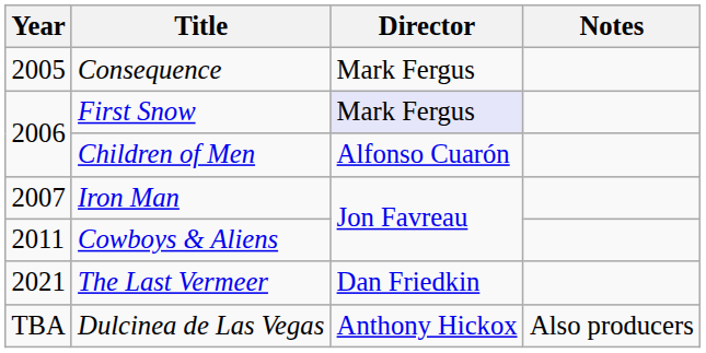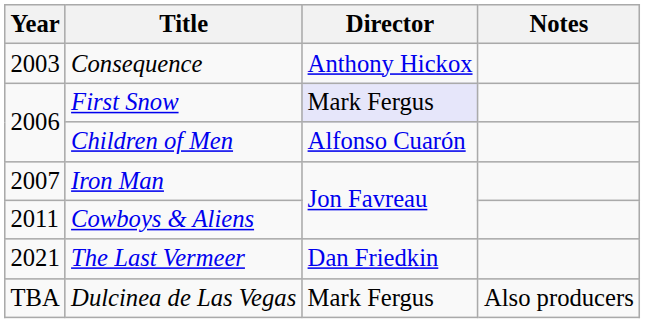 <table class="wikitable">
 <tr>
 <th>Year</th>
 <th>Title</th>
 <th>Director</th>
 <th>Notes</th>
 </tr>
 <tr>
-<td>2005</td>
+<td>2003</td>
 <td><em>Consequence</em></td>
-<td>Mark Fergus</td>
+<td><a href='#'>Anthony Hickox</a></td>
 <td></td>
 </tr>
 <tr>
 <td rowspan=2>2006</td>
 <td><em><a href='#'>First Snow</a></em></td>
 <td style="background: lavender;">Mark Fergus</td>
 <td></td>
 </tr>
 <tr>
 <td><em><a href='#'>Children of Men</a></em></td>
 <td><a href='#'>Alfonso Cuarón</a></td>
 <td></td>
 </tr>
 <tr>
 <td>2007</td>
 <td><em><a href='#'>Iron Man</a></em></td>
 <td rowspan=2><a href='#'>Jon Favreau</a></td>
 <td></td>
 </tr>
 <tr>
 <td>2011</td>
 <td><em><a href='#'>Cowboys & Aliens</a></em></td>
 <td></td>
 </tr>
 <tr>
 <td>2021</td>
 <td><em><a href='#'>The Last Vermeer</a></em></td>
 <td><a href='#'>Dan Friedkin</a></td>
 <td></td>
 </tr>
 <tr>
 <td>TBA</td>
 <td><em>Dulcinea de Las Vegas</em></td>
-<td><a href='#'>Anthony Hickox</a></td>
+<td>Mark Fergus</td>
 <td>Also producers</td>
 </tr>
 </table>
